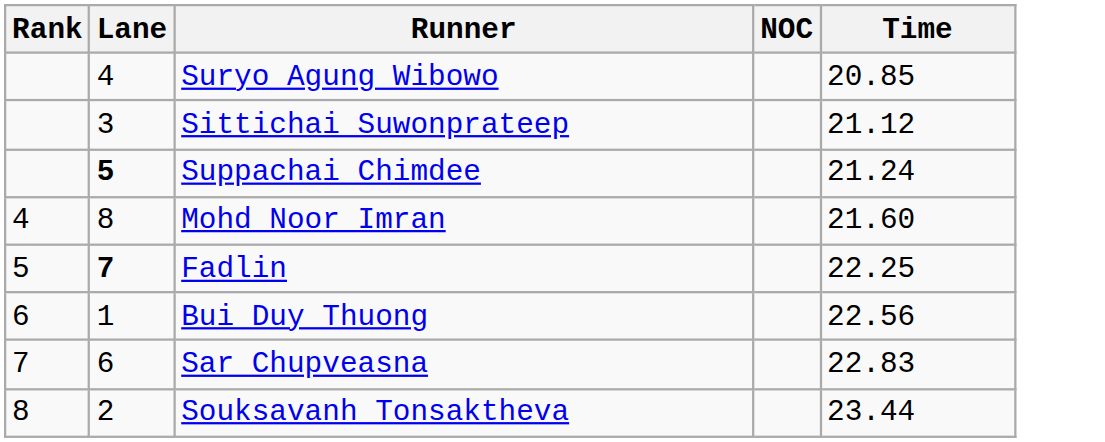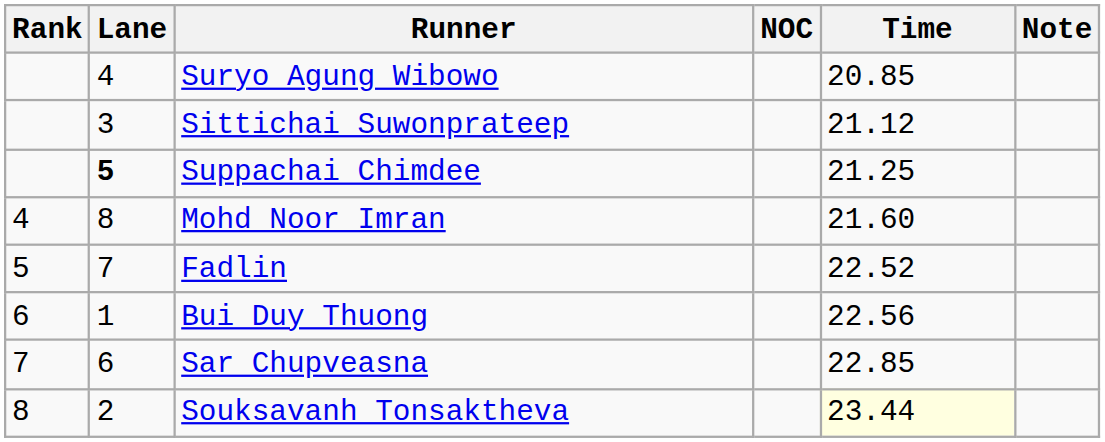 <table class="wikitable sortable" style="text-align:Left">
 <tr>
 <th width=10>Rank</th>
 <th width=10>Lane</th>
 <th width=250>Runner</th>
 <th width=10>NOC</th>
 <th width=80>Time</th>
+<th width=10>Note</th>
 </tr>
 <tr>
 <td></td>
 <td>4</td>
 <td><a href='#'>Suryo Agung Wibowo</a></td>
 <td></td>
 <td>20.85</td>
+<td></td>
 </tr>
 <tr>
 <td></td>
 <td>3</td>
 <td><a href='#'>Sittichai Suwonprateep</a></td>
 <td></td>
 <td>21.12</td>
+<td></td>
 </tr>
 <tr>
 <td></td>
 <td><strong>5</strong></td>
 <td><a href='#'>Suppachai Chimdee</a></td>
 <td></td>
-<td>21.24</td>
+<td>21.25</td>
+<td></td>
 </tr>
 <tr>
 <td>4</td>
 <td>8</td>
 <td><a href='#'>Mohd Noor Imran</a></td>
 <td></td>
 <td>21.60</td>
+<td></td>
 </tr>
 <tr>
 <td>5</td>
-<td><strong>7</strong></td>
+<td>7</td>
 <td><a href='#'>Fadlin</a></td>
 <td></td>
-<td>22.25</td>
+<td>22.52</td>
+<td></td>
 </tr>
 <tr>
 <td>6</td>
 <td>1</td>
 <td><a href='#'>Bui Duy Thuong</a></td>
 <td></td>
 <td>22.56</td>
+<td></td>
 </tr>
 <tr>
 <td>7</td>
 <td>6</td>
 <td><a href='#'>Sar Chupveasna</a></td>
 <td></td>
-<td>22.83</td>
+<td>22.85</td>
+<td></td>
 </tr>
 <tr>
 <td>8</td>
 <td>2</td>
 <td><a href='#'>Souksavanh Tonsaktheva</a></td>
 <td></td>
-<td>23.44</td>
+<td style="background: lightyellow;">23.44</td>
+<td></td>
 </tr>
 </table>
